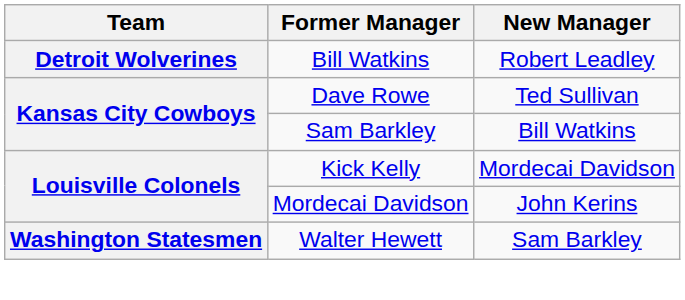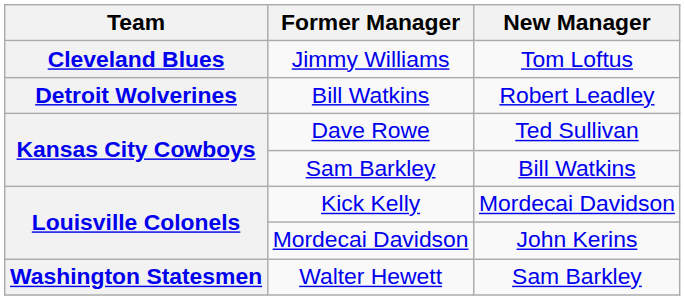 <table class="wikitable plainrowheaders" style="text-align:center;">
 <tr>
 <th scope="col">Team</th>
 <th scope="col">Former Manager</th>
 <th scope="col">New Manager</th>
+</tr>
+<tr>
+<th scope="row" style="text-align:center;"><a href='#'>Cleveland Blues</a></th>
+<td><a href='#'>Jimmy Williams</a></td>
+<td><a href='#'>Tom Loftus</a></td>
 </tr>
 <tr>
 <th scope="row" style="text-align:center;"><a href='#'>Detroit Wolverines</a></th>
 <td><a href='#'>Bill Watkins</a></td>
 <td><a href='#'>Robert Leadley</a></td>
 </tr>
 <tr>
 <th rowspan="2" scope="row" style="text-align:center;"><a href='#'>Kansas City Cowboys</a></th>
 <td><a href='#'>Dave Rowe</a></td>
 <td><a href='#'>Ted Sullivan</a></td>
 </tr>
 <tr>
 <td><a href='#'>Sam Barkley</a></td>
 <td><a href='#'>Bill Watkins</a></td>
 </tr>
 <tr>
 <th rowspan="2" scope="row" style="text-align:center;"><a href='#'>Louisville Colonels</a></th>
 <td><a href='#'>Kick Kelly</a></td>
 <td><a href='#'>Mordecai Davidson</a></td>
 </tr>
 <tr>
 <td><a href='#'>Mordecai Davidson</a></td>
 <td><a href='#'>John Kerins</a></td>
 </tr>
 <tr>
 <th scope="row" style="text-align:center;"><a href='#'>Washington Statesmen</a></th>
 <td><a href='#'>Walter Hewett</a></td>
 <td><a href='#'>Sam Barkley</a></td>
 </tr>
 </table>
